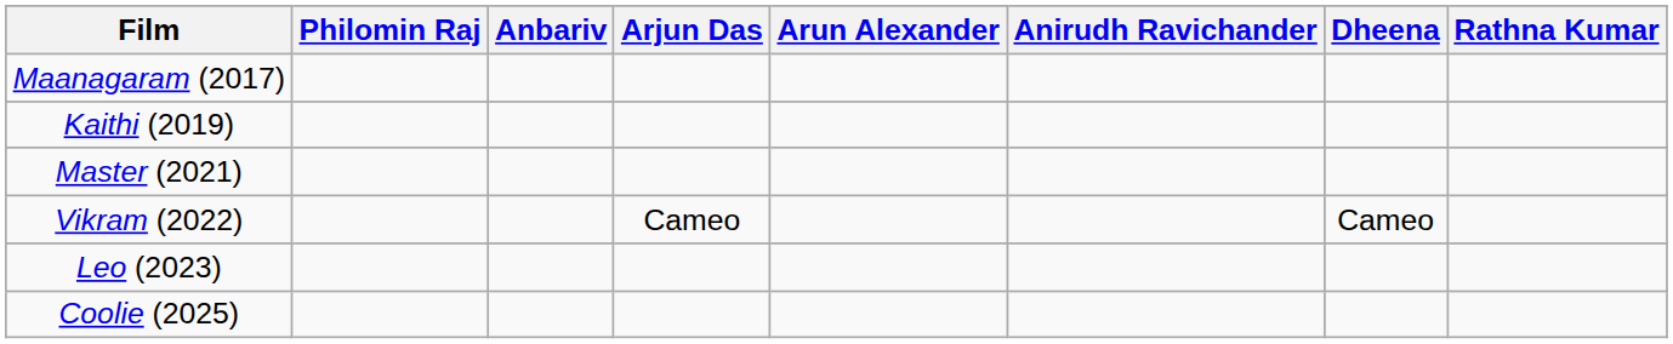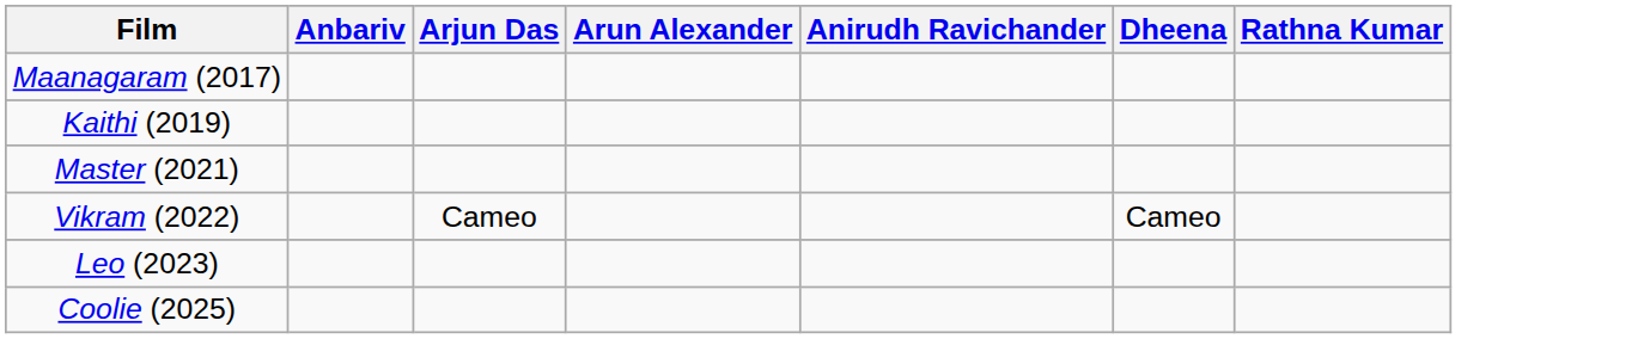 <table class="wikitable" style="text-align:center;font-size:90%;">
 <tr style="vertical-align:bottom;">
 <th scope="col">Film</th>
-<th scope="col"><a href='#'>Philomin Raj</a></th>
 <th scope="col"><a href='#'>Anbariv</a></th>
 <th scope="col"><a href='#'>Arjun Das</a></th>
 <th scope="col"><a href='#'>Arun Alexander</a></th>
 <th scope="col"><a href='#'>Anirudh Ravichander</a></th>
 <th scope="col"><a href='#'>Dheena</a></th>
 <th scope="col"><a href='#'>Rathna Kumar</a></th>
 </tr>
 <tr>
 <td><em><a href='#'>Maanagaram</a></em> (2017)</td>
 <td></td>
 <td></td>
 <td></td>
 <td></td>
 <td></td>
 <td></td>
-<td></td>
 </tr>
 <tr>
 <td><em> <a href='#'>Kaithi</a></em> (2019)</td>
-<td></td>
 <td></td>
 <td></td>
 <td></td>
 <td></td>
 <td></td>
 <td></td>
 </tr>
 <tr>
 <td><em><a href='#'>Master</a></em> (2021)</td>
 <td></td>
 <td></td>
 <td></td>
 <td></td>
 <td></td>
 <td></td>
-<td></td>
 </tr>
 <tr>
 <td><em><a href='#'>Vikram</a></em> (2022)</td>
-<td></td>
 <td></td>
 <td> Cameo</td>
 <td></td>
 <td></td>
 <td> Cameo</td>
 <td></td>
 </tr>
 <tr>
 <td><em><a href='#'>Leo</a></em> (2023)</td>
 <td></td>
 <td></td>
 <td></td>
 <td></td>
 <td></td>
 <td></td>
-<td></td>
 </tr>
 <tr>
 <td><em><a href='#'>Coolie</a></em> (2025)</td>
 <td></td>
 <td></td>
 <td></td>
 <td></td>
 <td></td>
 <td></td>
-<td></td>
 </tr>
 </table>
